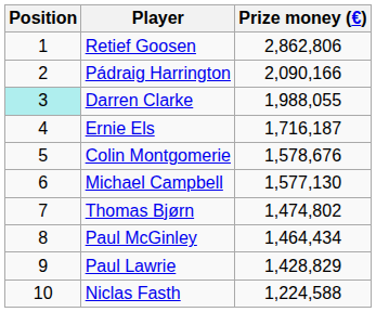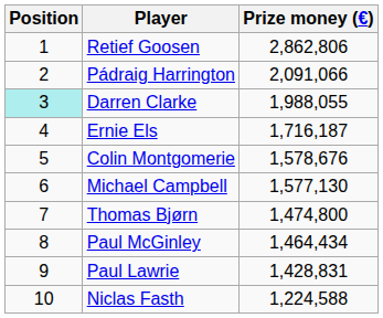 <table class="wikitable">
 <tr>
 <th>Position</th>
 <th>Player</th>
 <th>Prize money (<a href='#'>€</a>)</th>
 </tr>
 <tr>
 <td align=center>1</td>
 <td> <a href='#'>Retief Goosen</a></td>
 <td align=center>2,862,806</td>
 </tr>
 <tr>
 <td align=center>2</td>
 <td> <a href='#'>Pádraig Harrington</a></td>
-<td align=center>2,090,166</td>
+<td align=center>2,091,066</td>
 </tr>
 <tr>
 <td align=center style="background: paleturquoise;">3</td>
 <td> <a href='#'>Darren Clarke</a></td>
 <td align=center>1,988,055</td>
 </tr>
 <tr>
 <td align=center>4</td>
 <td> <a href='#'>Ernie Els</a></td>
 <td align=center>1,716,187</td>
 </tr>
 <tr>
 <td align=center>5</td>
 <td> <a href='#'>Colin Montgomerie</a></td>
 <td align=center>1,578,676</td>
 </tr>
 <tr>
 <td align=center>6</td>
 <td> <a href='#'>Michael Campbell</a></td>
 <td align=center>1,577,130</td>
 </tr>
 <tr>
 <td align=center>7</td>
 <td> <a href='#'>Thomas Bjørn</a></td>
-<td align=center>1,474,802</td>
+<td align=center>1,474,800</td>
 </tr>
 <tr>
 <td align=center>8</td>
 <td> <a href='#'>Paul McGinley</a></td>
 <td align=center>1,464,434</td>
 </tr>
 <tr>
 <td align=center>9</td>
 <td> <a href='#'>Paul Lawrie</a></td>
-<td align=center>1,428,829</td>
+<td align=center>1,428,831</td>
 </tr>
 <tr>
 <td align=center>10</td>
 <td> <a href='#'>Niclas Fasth</a></td>
 <td align=center>1,224,588</td>
 </tr>
 </table>
